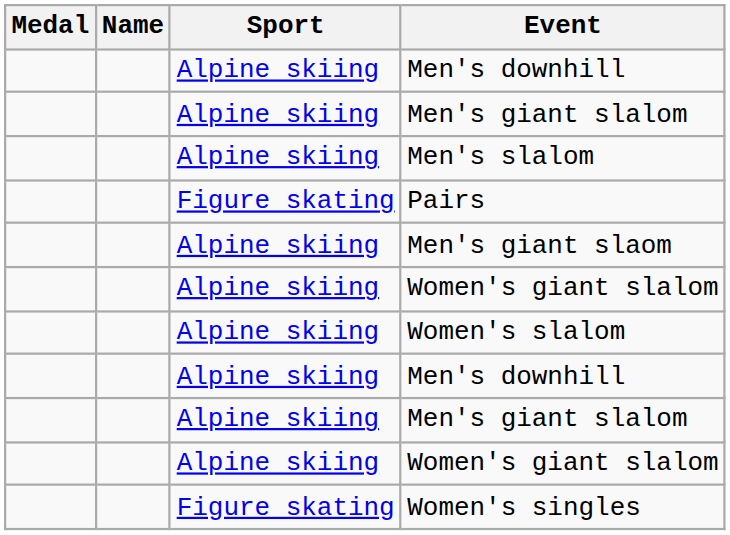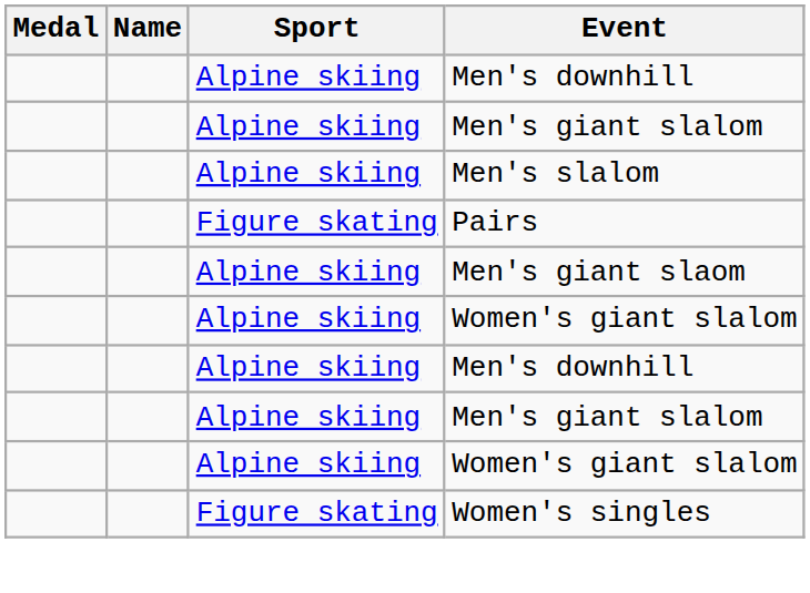 <table class="wikitable sortable" style="font-size:90%">
 <tr>
 <th>Medal</th>
 <th>Name</th>
 <th>Sport</th>
 <th>Event</th>
 </tr>
 <tr>
 <td></td>
 <td></td>
 <td><a href='#'>Alpine skiing</a></td>
 <td>Men's downhill</td>
 </tr>
 <tr>
 <td></td>
 <td></td>
 <td><a href='#'>Alpine skiing</a></td>
 <td>Men's giant slalom</td>
 </tr>
 <tr>
 <td></td>
 <td></td>
 <td><a href='#'>Alpine skiing</a></td>
 <td>Men's slalom</td>
 </tr>
 <tr>
 <td></td>
 <td> <br> </td>
 <td><a href='#'>Figure skating</a></td>
 <td>Pairs</td>
 </tr>
 <tr>
 <td></td>
 <td></td>
 <td><a href='#'>Alpine skiing</a></td>
 <td>Men's giant slaom</td>
 </tr>
 <tr>
 <td></td>
 <td></td>
 <td><a href='#'>Alpine skiing</a></td>
 <td>Women's giant slalom</td>
 </tr>
 <tr>
 <td></td>
 <td></td>
 <td><a href='#'>Alpine skiing</a></td>
-<td>Women's slalom</td>
-</tr>
-<tr>
-<td></td>
-<td></td>
-<td><a href='#'>Alpine skiing</a></td>
 <td>Men's downhill</td>
 </tr>
 <tr>
 <td></td>
 <td></td>
 <td><a href='#'>Alpine skiing</a></td>
 <td>Men's giant slalom</td>
 </tr>
 <tr>
 <td></td>
 <td></td>
 <td><a href='#'>Alpine skiing</a></td>
 <td>Women's giant slalom</td>
 </tr>
 <tr>
 <td></td>
 <td></td>
 <td><a href='#'>Figure skating</a></td>
 <td>Women's singles</td>
 </tr>
 </table>
